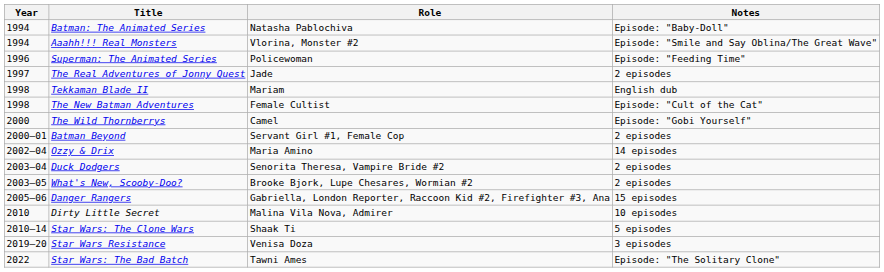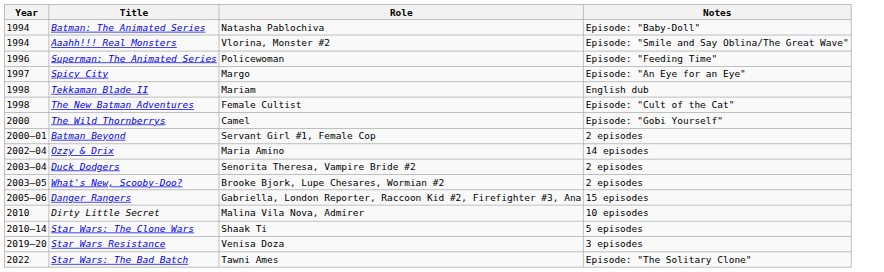 <table class="wikitable sortable">
 <tr>
 <th>Year</th>
 <th>Title</th>
 <th>Role</th>
 <th>Notes</th>
 </tr>
 <tr>
 <td>1994</td>
 <td><em><a href='#'>Batman: The Animated Series</a></em></td>
 <td>Natasha Pablochiva</td>
 <td>Episode: "Baby-Doll"</td>
 </tr>
 <tr>
 <td>1994</td>
 <td><em><a href='#'>Aaahh!!! Real Monsters</a></em></td>
 <td>Vlorina, Monster #2</td>
 <td>Episode: "Smile and Say Oblina/The Great Wave"</td>
 </tr>
 <tr>
 <td>1996</td>
 <td><em><a href='#'>Superman: The Animated Series</a></em></td>
 <td>Policewoman</td>
 <td>Episode: "Feeding Time"</td>
 </tr>
 <tr>
 <td>1997</td>
-<td><em><a href='#'>The Real Adventures of Jonny Quest</a></em></td>
-<td>Jade</td>
-<td>2 episodes</td>
+<td><em><a href='#'>Spicy City</a></em></td>
+<td>Margo</td>
+<td>Episode: "An Eye for an Eye"</td>
 </tr>
 <tr>
 <td>1998</td>
 <td><em><a href='#'>Tekkaman Blade II</a></em></td>
 <td>Mariam</td>
 <td>English dub</td>
 </tr>
 <tr>
 <td>1998</td>
 <td><em><a href='#'>The New Batman Adventures</a></em></td>
 <td>Female Cultist</td>
 <td>Episode: "Cult of the Cat"</td>
 </tr>
 <tr>
 <td>2000</td>
 <td><em><a href='#'>The Wild Thornberrys</a></em></td>
 <td>Camel</td>
 <td>Episode: "Gobi Yourself"</td>
 </tr>
 <tr>
 <td>2000–01</td>
 <td><em><a href='#'>Batman Beyond</a></em></td>
 <td>Servant Girl #1, Female Cop</td>
 <td>2 episodes</td>
 </tr>
 <tr>
 <td>2002–04</td>
 <td><em><a href='#'>Ozzy & Drix</a></em></td>
 <td>Maria Amino</td>
 <td>14 episodes</td>
 </tr>
 <tr>
 <td>2003–04</td>
 <td><em><a href='#'>Duck Dodgers</a></em></td>
 <td>Senorita Theresa, Vampire Bride #2</td>
 <td>2 episodes</td>
 </tr>
 <tr>
 <td>2003–05</td>
 <td><em><a href='#'>What's New, Scooby-Doo?</a></em></td>
 <td>Brooke Bjork, Lupe Chesares, Wormian #2</td>
 <td>2 episodes</td>
 </tr>
 <tr>
 <td>2005–06</td>
 <td><em><a href='#'>Danger Rangers</a></em></td>
 <td>Gabriella, London Reporter, Raccoon Kid #2, Firefighter #3, Ana</td>
 <td>15 episodes</td>
 </tr>
 <tr>
 <td>2010</td>
 <td><em>Dirty Little Secret</em></td>
 <td>Malina Vila Nova, Admirer</td>
 <td>10 episodes</td>
 </tr>
 <tr>
 <td>2010–14</td>
 <td><em><a href='#'>Star Wars: The Clone Wars</a></em></td>
 <td>Shaak Ti</td>
 <td>5 episodes</td>
 </tr>
 <tr>
 <td>2019–20</td>
 <td><em><a href='#'>Star Wars Resistance</a></em></td>
 <td>Venisa Doza</td>
 <td>3 episodes</td>
 </tr>
 <tr>
 <td>2022</td>
 <td><em><a href='#'>Star Wars: The Bad Batch</a></em></td>
 <td>Tawni Ames</td>
 <td>Episode: "The Solitary Clone"</td>
 </tr>
 </table>
